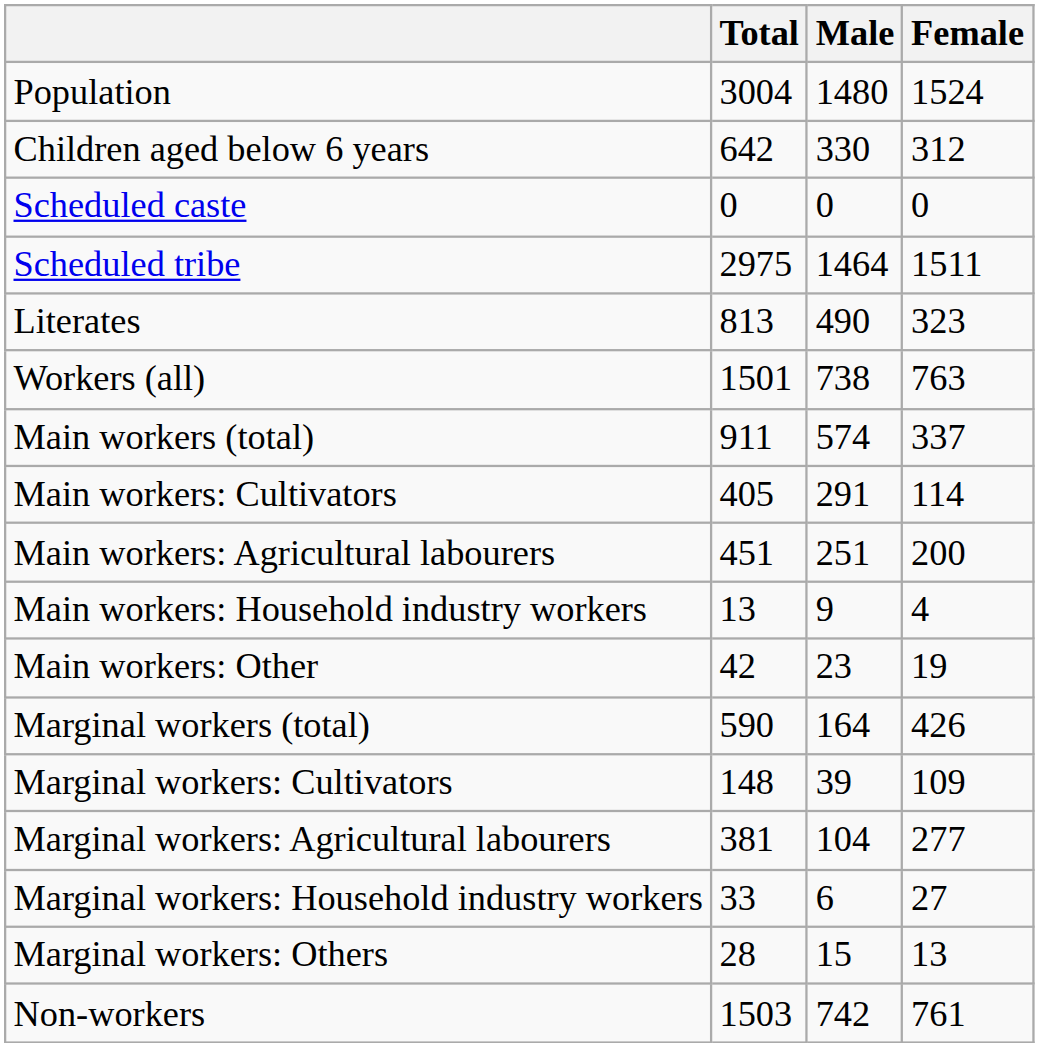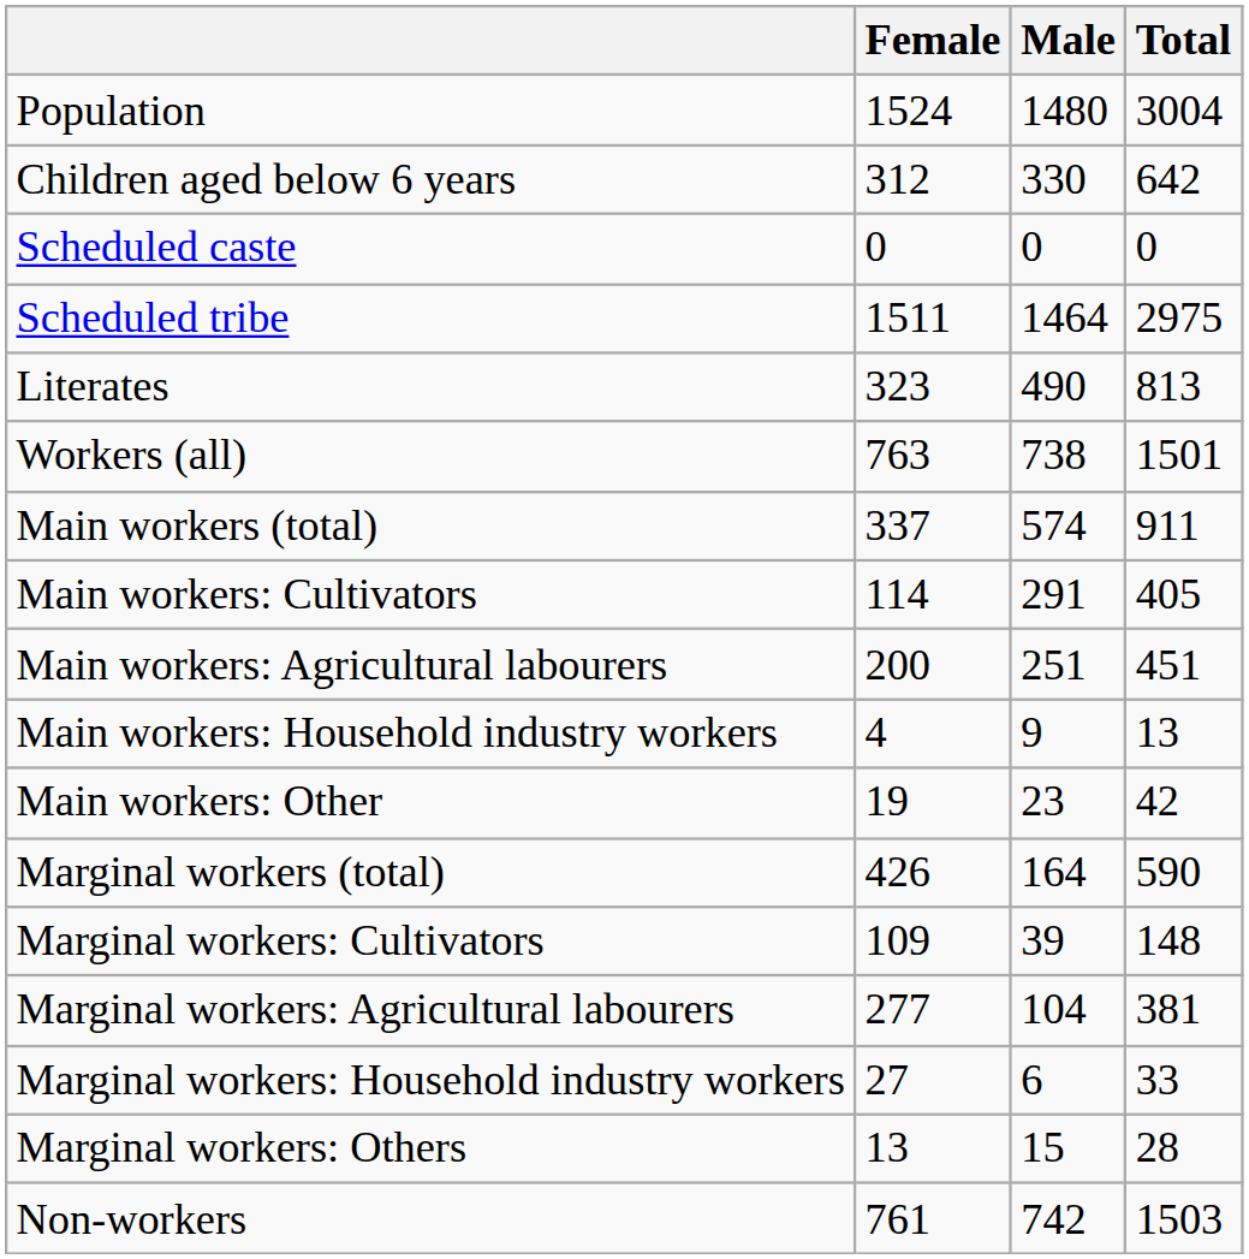 <table class="wikitable sortable">
 <tr>
 <th></th>
+<th>Female</th>
+<th>Male</th>
 <th>Total</th>
-<th>Male</th>
-<th>Female</th>
 </tr>
 <tr>
 <td>Population</td>
+<td>1524</td>
+<td>1480</td>
 <td>3004</td>
-<td>1480</td>
-<td>1524</td>
 </tr>
 <tr>
 <td>Children aged below 6 years</td>
+<td>312</td>
+<td>330</td>
 <td>642</td>
-<td>330</td>
-<td>312</td>
 </tr>
 <tr>
 <td><a href='#'>Scheduled caste</a></td>
 <td>0</td>
 <td>0</td>
 <td>0</td>
 </tr>
 <tr>
 <td><a href='#'>Scheduled tribe</a></td>
+<td>1511</td>
+<td>1464</td>
 <td>2975</td>
-<td>1464</td>
-<td>1511</td>
 </tr>
 <tr>
 <td>Literates</td>
+<td>323</td>
+<td>490</td>
 <td>813</td>
-<td>490</td>
-<td>323</td>
 </tr>
 <tr>
 <td>Workers (all)</td>
+<td>763</td>
+<td>738</td>
 <td>1501</td>
-<td>738</td>
-<td>763</td>
 </tr>
 <tr>
 <td>Main workers (total)</td>
+<td>337</td>
+<td>574</td>
 <td>911</td>
-<td>574</td>
-<td>337</td>
 </tr>
 <tr>
 <td>Main workers: Cultivators</td>
+<td>114</td>
+<td>291</td>
 <td>405</td>
-<td>291</td>
-<td>114</td>
 </tr>
 <tr>
 <td>Main workers: Agricultural labourers</td>
+<td>200</td>
+<td>251</td>
 <td>451</td>
-<td>251</td>
-<td>200</td>
 </tr>
 <tr>
 <td>Main workers: Household industry workers</td>
+<td>4</td>
+<td>9</td>
 <td>13</td>
-<td>9</td>
-<td>4</td>
 </tr>
 <tr>
 <td>Main workers: Other</td>
+<td>19</td>
+<td>23</td>
 <td>42</td>
-<td>23</td>
-<td>19</td>
 </tr>
 <tr>
 <td>Marginal workers (total)</td>
+<td>426</td>
+<td>164</td>
 <td>590</td>
-<td>164</td>
-<td>426</td>
 </tr>
 <tr>
 <td>Marginal workers: Cultivators</td>
+<td>109</td>
+<td>39</td>
 <td>148</td>
-<td>39</td>
-<td>109</td>
 </tr>
 <tr>
 <td>Marginal workers: Agricultural labourers</td>
+<td>277</td>
+<td>104</td>
 <td>381</td>
-<td>104</td>
-<td>277</td>
 </tr>
 <tr>
 <td>Marginal workers: Household industry workers</td>
+<td>27</td>
+<td>6</td>
 <td>33</td>
-<td>6</td>
-<td>27</td>
 </tr>
 <tr>
 <td>Marginal workers: Others</td>
+<td>13</td>
+<td>15</td>
 <td>28</td>
-<td>15</td>
-<td>13</td>
 </tr>
 <tr>
 <td>Non-workers</td>
+<td>761</td>
+<td>742</td>
 <td>1503</td>
-<td>742</td>
-<td>761</td>
 </tr>
 </table>
